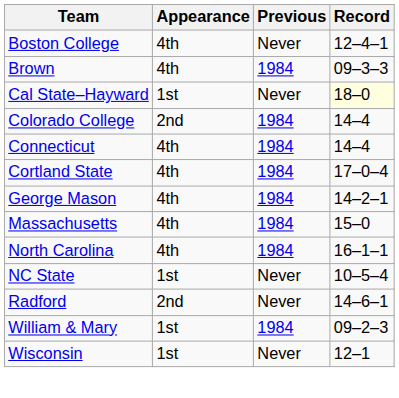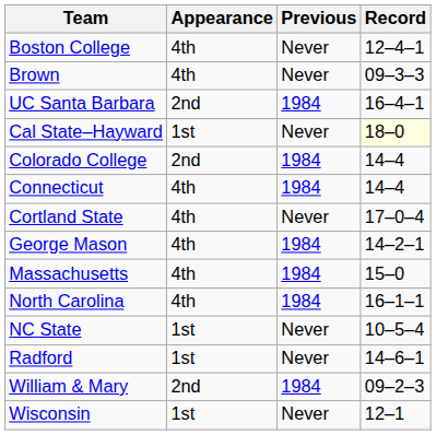 <table class="wikitable sortable">
 <tr>
 <th>Team</th>
 <th>Appearance</th>
 <th>Previous</th>
 <th>Record</th>
 </tr>
 <tr>
 <td><a href='#'>Boston College</a></td>
 <td>4th</td>
 <td>Never</td>
 <td>12–4–1</td>
 </tr>
 <tr>
 <td><a href='#'>Brown</a></td>
 <td>4th</td>
+<td>Never</td>
+<td>09–3–3</td>
+</tr>
+<tr>
+<td><a href='#'>UC Santa Barbara</a></td>
+<td>2nd</td>
 <td><a href='#'>1984</a></td>
-<td>09–3–3</td>
+<td>16–4–1</td>
 </tr>
 <tr>
 <td><a href='#'>Cal State–Hayward</a></td>
 <td>1st</td>
 <td>Never</td>
 <td style="background: lightyellow;">18–0</td>
 </tr>
 <tr>
 <td><a href='#'>Colorado College</a></td>
 <td>2nd</td>
 <td><a href='#'>1984</a></td>
 <td>14–4</td>
 </tr>
 <tr>
 <td><a href='#'>Connecticut</a></td>
 <td>4th</td>
 <td><a href='#'>1984</a></td>
 <td>14–4</td>
 </tr>
 <tr>
 <td><a href='#'>Cortland State</a></td>
 <td>4th</td>
-<td><a href='#'>1984</a></td>
+<td>Never</td>
 <td>17–0–4</td>
 </tr>
 <tr>
 <td><a href='#'>George Mason</a></td>
 <td>4th</td>
 <td><a href='#'>1984</a></td>
 <td>14–2–1</td>
 </tr>
 <tr>
 <td><a href='#'>Massachusetts</a></td>
 <td>4th</td>
 <td><a href='#'>1984</a></td>
 <td>15–0</td>
 </tr>
 <tr>
 <td><a href='#'>North Carolina</a></td>
 <td>4th</td>
 <td><a href='#'>1984</a></td>
 <td>16–1–1</td>
 </tr>
 <tr>
 <td><a href='#'>NC State</a></td>
 <td>1st</td>
 <td>Never</td>
 <td>10–5–4</td>
 </tr>
 <tr>
 <td><a href='#'>Radford</a></td>
-<td>2nd</td>
+<td>1st</td>
 <td>Never</td>
 <td>14–6–1</td>
 </tr>
 <tr>
 <td><a href='#'>William & Mary</a></td>
-<td>1st</td>
+<td>2nd</td>
 <td><a href='#'>1984</a></td>
 <td>09–2–3</td>
 </tr>
 <tr>
 <td><a href='#'>Wisconsin</a></td>
 <td>1st</td>
 <td>Never</td>
 <td>12–1</td>
 </tr>
 </table>
